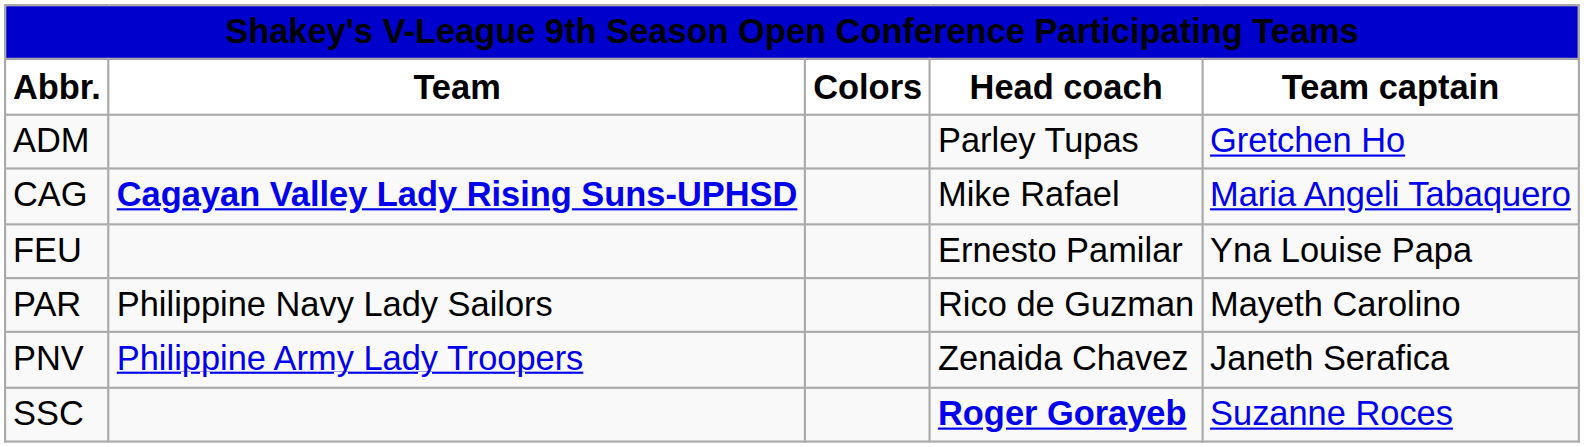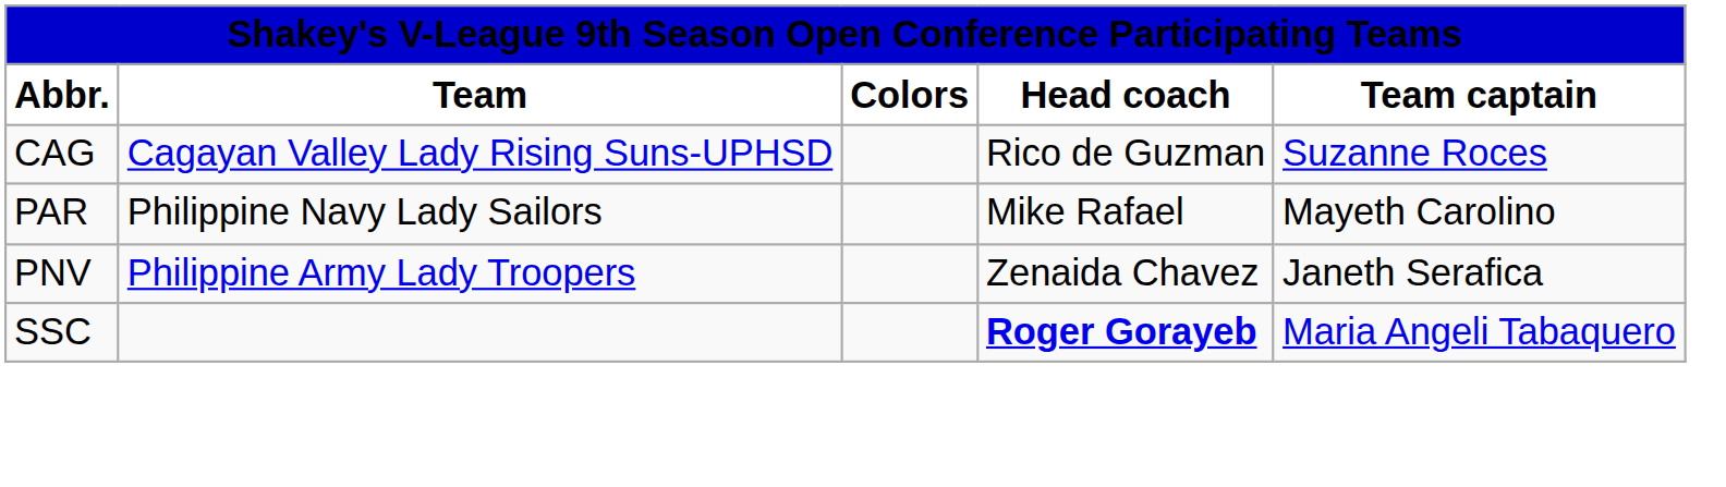 <table class="wikitable">
 <tr>
 <th style=background:#0000CD colspan=5><span>Shakey's V-League 9th Season Open Conference Participating Teams</span></th>
 </tr>
 <tr>
 <th style="background:white">Abbr.</th>
 <th style="background:white">Team</th>
 <th style="background:white">Colors</th>
 <th style="background:white">Head coach</th>
 <th style="background:white">Team captain</th>
 </tr>
 <tr>
-<td>ADM</td>
-<td></td>
+<td>CAG</td>
+<td> <a href='#'>Cagayan Valley Lady Rising Suns-UPHSD</a></td>
 <td> </td>
-<td>Parley Tupas</td>
-<td><a href='#'>Gretchen Ho</a></td>
-</tr>
-<tr>
-<td>CAG</td>
-<td><strong> <a href='#'>Cagayan Valley Lady Rising Suns-UPHSD</a></strong></td>
-<td> </td>
-<td>Mike Rafael</td>
-<td><a href='#'>Maria Angeli Tabaquero</a></td>
-</tr>
-<tr>
-<td>FEU</td>
-<td></td>
-<td> </td>
-<td>Ernesto Pamilar</td>
-<td>Yna Louise Papa</td>
+<td>Rico de Guzman</td>
+<td><a href='#'>Suzanne Roces</a></td>
 </tr>
 <tr>
 <td>PAR</td>
 <td> Philippine Navy Lady Sailors</td>
 <td> </td>
-<td>Rico de Guzman</td>
+<td>Mike Rafael</td>
 <td>Mayeth Carolino</td>
 </tr>
 <tr>
 <td>PNV</td>
 <td> <a href='#'>Philippine Army Lady Troopers</a></td>
 <td> </td>
 <td>Zenaida Chavez</td>
 <td>Janeth Serafica</td>
 </tr>
 <tr>
 <td>SSC</td>
 <td></td>
 <td> </td>
 <td><strong><a href='#'>Roger Gorayeb</a></strong></td>
-<td><a href='#'>Suzanne Roces</a></td>
+<td><a href='#'>Maria Angeli Tabaquero</a></td>
 </tr>
 </table>
